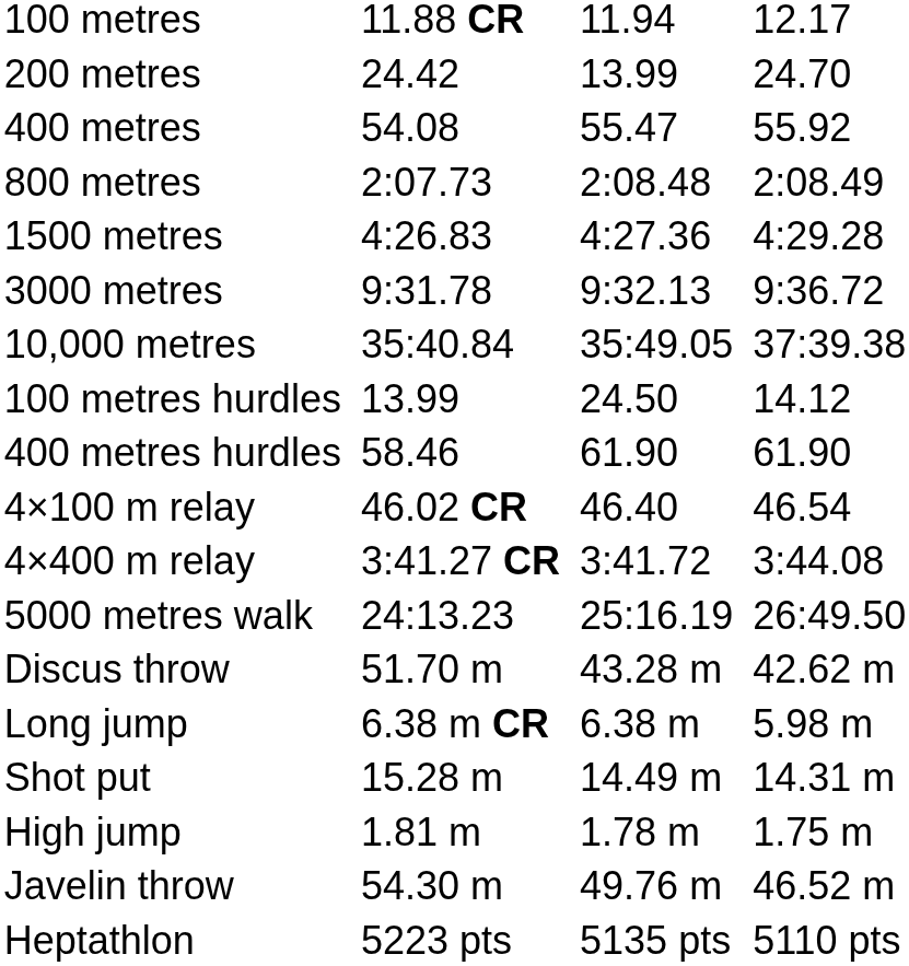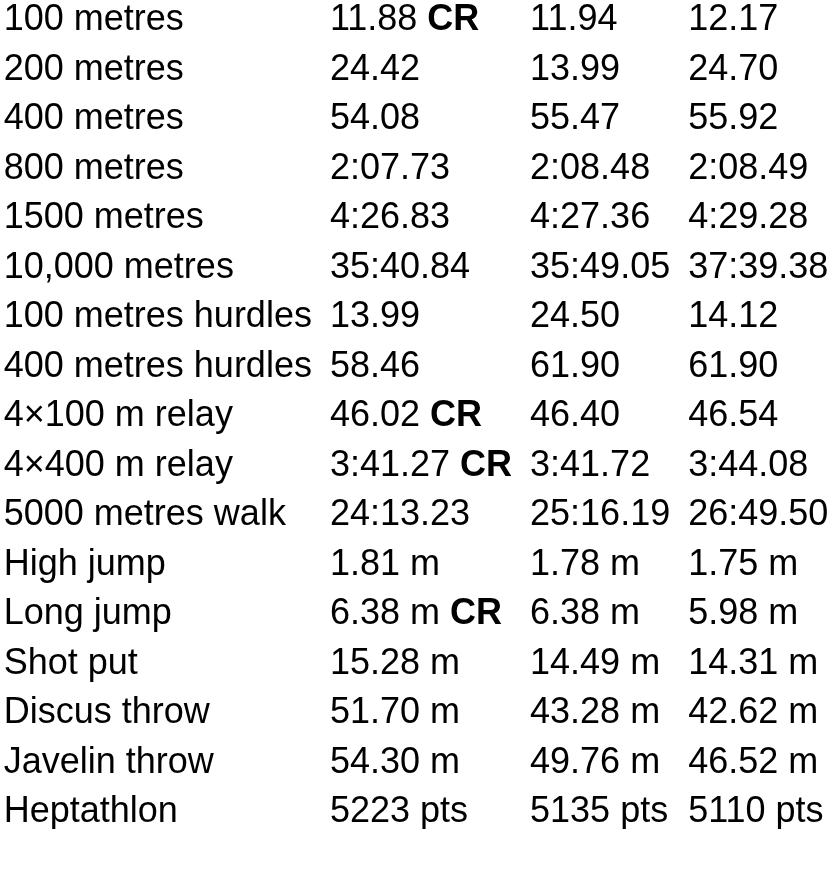 <table>
 <tr>
 <td>100 metres</td>
 <td></td>
 <td>11.88 <strong>CR</strong></td>
 <td></td>
 <td>11.94</td>
 <td></td>
 <td>12.17</td>
 </tr>
 <tr>
 <td>200 metres</td>
 <td></td>
 <td>24.42</td>
 <td></td>
 <td>13.99</td>
 <td></td>
 <td>24.70</td>
 </tr>
 <tr>
 <td>400 metres</td>
 <td></td>
 <td>54.08</td>
 <td></td>
 <td>55.47</td>
 <td></td>
 <td>55.92</td>
 </tr>
 <tr>
 <td>800 metres</td>
 <td></td>
 <td>2:07.73</td>
 <td></td>
 <td>2:08.48</td>
 <td></td>
 <td>2:08.49</td>
 </tr>
 <tr>
 <td>1500 metres</td>
 <td></td>
 <td>4:26.83</td>
 <td></td>
 <td>4:27.36</td>
 <td></td>
 <td>4:29.28</td>
-</tr>
-<tr>
-<td>3000 metres</td>
-<td></td>
-<td>9:31.78</td>
-<td></td>
-<td>9:32.13</td>
-<td></td>
-<td>9:36.72</td>
 </tr>
 <tr>
 <td>10,000 metres</td>
 <td></td>
 <td>35:40.84</td>
 <td></td>
 <td>35:49.05</td>
 <td></td>
 <td>37:39.38</td>
 </tr>
 <tr>
 <td>100 metres hurdles</td>
 <td></td>
 <td>13.99</td>
 <td></td>
 <td>24.50</td>
 <td></td>
 <td>14.12</td>
 </tr>
 <tr>
 <td>400 metres hurdles</td>
 <td></td>
 <td>58.46</td>
 <td></td>
 <td>61.90</td>
 <td></td>
 <td>61.90</td>
 </tr>
 <tr>
 <td>4×100 m relay</td>
 <td></td>
 <td>46.02 <strong>CR</strong></td>
 <td></td>
 <td>46.40</td>
 <td></td>
 <td>46.54</td>
 </tr>
 <tr>
 <td>4×400 m relay</td>
 <td></td>
 <td>3:41.27 <strong>CR</strong></td>
 <td></td>
 <td>3:41.72</td>
 <td></td>
 <td>3:44.08</td>
 </tr>
 <tr>
 <td>5000 metres walk</td>
 <td></td>
 <td>24:13.23</td>
 <td></td>
 <td>25:16.19</td>
 <td></td>
 <td>26:49.50</td>
 </tr>
 <tr>
-<td>Discus throw</td>
+<td>High jump</td>
 <td></td>
-<td>51.70 m</td>
+<td>1.81 m</td>
 <td></td>
-<td>43.28 m</td>
+<td>1.78 m</td>
 <td></td>
-<td>42.62 m</td>
+<td>1.75 m</td>
 </tr>
 <tr>
 <td>Long jump</td>
 <td></td>
 <td>6.38 m <strong>CR</strong></td>
 <td></td>
 <td>6.38 m</td>
 <td></td>
 <td>5.98 m</td>
 </tr>
 <tr>
 <td>Shot put</td>
 <td></td>
 <td>15.28 m</td>
 <td></td>
 <td>14.49 m</td>
 <td></td>
 <td>14.31 m</td>
 </tr>
 <tr>
-<td>High jump</td>
+<td>Discus throw</td>
 <td></td>
-<td>1.81 m</td>
+<td>51.70 m</td>
 <td></td>
-<td>1.78 m</td>
+<td>43.28 m</td>
 <td></td>
-<td>1.75 m</td>
+<td>42.62 m</td>
 </tr>
 <tr>
 <td>Javelin throw</td>
 <td></td>
 <td>54.30 m</td>
 <td></td>
 <td>49.76 m</td>
 <td></td>
 <td>46.52 m</td>
 </tr>
 <tr>
 <td>Heptathlon</td>
 <td></td>
 <td>5223 pts</td>
 <td></td>
 <td>5135 pts</td>
 <td></td>
 <td>5110 pts</td>
 </tr>
 </table>
